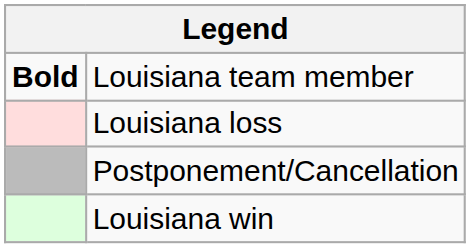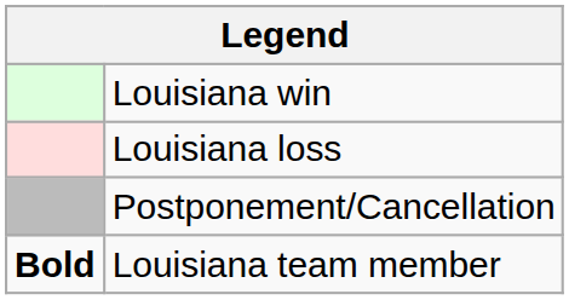 <table class="wikitable" style="font-size:90%">
 <tr>
 <th colspan="2">Legend</th>
 </tr>
 <tr>
-<td><strong>Bold</strong></td>
-<td>Louisiana team member</td>
+<td style="background:#dfd;"> </td>
+<td>Louisiana win</td>
 </tr>
 <tr>
 <td style="background:#fdd;"> </td>
 <td>Louisiana loss</td>
 </tr>
 <tr>
 <td style="background:#bbb;"> </td>
 <td>Postponement/Cancellation</td>
 </tr>
 <tr>
-<td style="background:#dfd;"> </td>
-<td>Louisiana win</td>
+<td><strong>Bold</strong></td>
+<td>Louisiana team member</td>
 </tr>
 </table>
